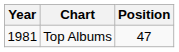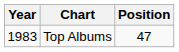 <table class="wikitable">
 <tr>
 <th>Year</th>
 <th>Chart</th>
 <th>Position</th>
 </tr>
 <tr>
-<td>1981</td>
+<td>1983</td>
 <td>Top Albums</td>
 <td align="center">47</td>
 </tr>
 </table>
